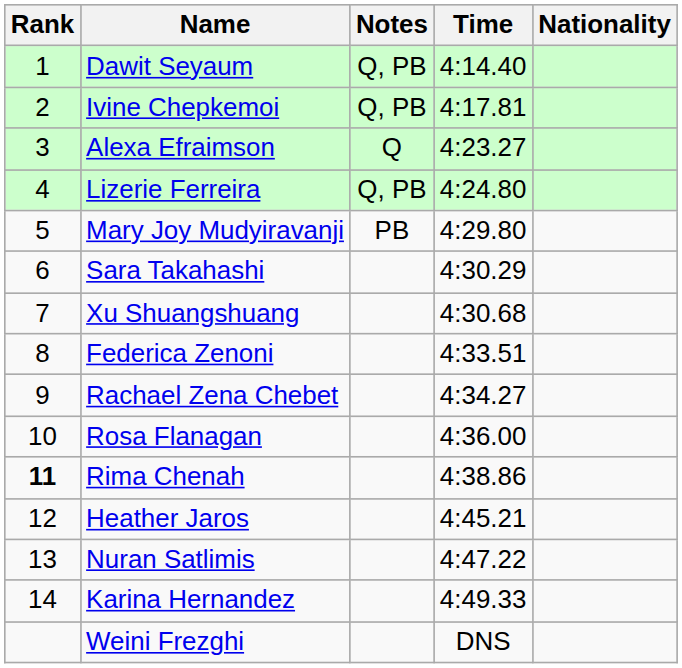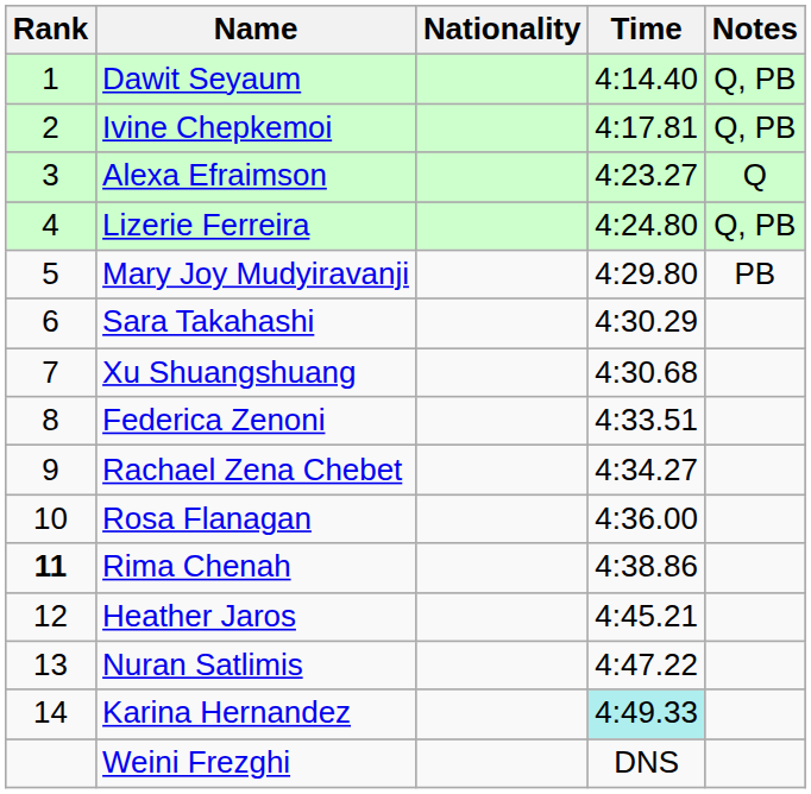 <table class="wikitable sortable" style="text-align:center">
 <tr>
 <th>Rank</th>
 <th>Name</th>
+<th>Nationality</th>
+<th>Time</th>
 <th>Notes</th>
-<th>Time</th>
-<th>Nationality</th>
 </tr>
 <tr bgcolor=ccffcc>
 <td>1</td>
 <td align=left><a href='#'>Dawit Seyaum</a></td>
+<td align=left></td>
+<td>4:14.40</td>
 <td>Q, PB</td>
-<td>4:14.40</td>
-<td align=left></td>
 </tr>
 <tr bgcolor=ccffcc>
 <td>2</td>
 <td align=left><a href='#'>Ivine Chepkemoi</a></td>
+<td align=left></td>
+<td>4:17.81</td>
 <td>Q, PB</td>
-<td>4:17.81</td>
-<td align=left></td>
 </tr>
 <tr bgcolor=ccffcc>
 <td>3</td>
 <td align=left><a href='#'>Alexa Efraimson</a></td>
+<td align=left></td>
+<td>4:23.27</td>
 <td>Q</td>
-<td>4:23.27</td>
-<td align=left></td>
 </tr>
 <tr bgcolor=ccffcc>
 <td>4</td>
 <td align=left><a href='#'>Lizerie Ferreira</a></td>
+<td align=left></td>
+<td>4:24.80</td>
 <td>Q, PB</td>
-<td>4:24.80</td>
-<td align=left></td>
 </tr>
 <tr>
 <td>5</td>
 <td align=left><a href='#'>Mary Joy Mudyiravanji</a></td>
+<td align=left></td>
+<td>4:29.80</td>
 <td>PB</td>
-<td>4:29.80</td>
-<td align=left></td>
 </tr>
 <tr>
 <td>6</td>
 <td align=left><a href='#'>Sara Takahashi</a></td>
+<td align=left></td>
+<td>4:30.29</td>
 <td></td>
-<td>4:30.29</td>
-<td align=left></td>
 </tr>
 <tr>
 <td>7</td>
 <td align=left><a href='#'>Xu Shuangshuang</a></td>
+<td align=left></td>
+<td>4:30.68</td>
 <td></td>
-<td>4:30.68</td>
-<td align=left></td>
 </tr>
 <tr>
 <td>8</td>
 <td align=left><a href='#'>Federica Zenoni</a></td>
+<td align=left></td>
+<td>4:33.51</td>
 <td></td>
-<td>4:33.51</td>
-<td align=left></td>
 </tr>
 <tr>
 <td>9</td>
 <td align=left><a href='#'>Rachael Zena Chebet</a></td>
+<td align=left></td>
+<td>4:34.27</td>
 <td></td>
-<td>4:34.27</td>
-<td align=left></td>
 </tr>
 <tr>
 <td>10</td>
 <td align=left><a href='#'>Rosa Flanagan</a></td>
+<td align=left></td>
+<td>4:36.00</td>
 <td></td>
-<td>4:36.00</td>
-<td align=left></td>
 </tr>
 <tr>
 <td><strong>11</strong></td>
 <td align=left><a href='#'>Rima Chenah</a></td>
+<td align=left></td>
+<td>4:38.86</td>
 <td></td>
-<td>4:38.86</td>
-<td align=left></td>
 </tr>
 <tr>
 <td>12</td>
 <td align=left><a href='#'>Heather Jaros</a></td>
+<td align=left></td>
+<td>4:45.21</td>
 <td></td>
-<td>4:45.21</td>
-<td align=left></td>
 </tr>
 <tr>
 <td>13</td>
 <td align=left><a href='#'>Nuran Satlimis</a></td>
+<td align=left></td>
+<td>4:47.22</td>
 <td></td>
-<td>4:47.22</td>
-<td align=left></td>
 </tr>
 <tr>
 <td>14</td>
 <td align=left><a href='#'>Karina Hernandez</a></td>
+<td align=left></td>
+<td style="background: paleturquoise;">4:49.33</td>
 <td></td>
-<td>4:49.33</td>
-<td align=left></td>
 </tr>
 <tr>
 <td></td>
 <td align=left><a href='#'>Weini Frezghi</a></td>
+<td align=left></td>
+<td>DNS</td>
 <td></td>
-<td>DNS</td>
-<td align=left></td>
 </tr>
 </table>
